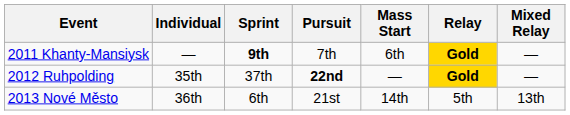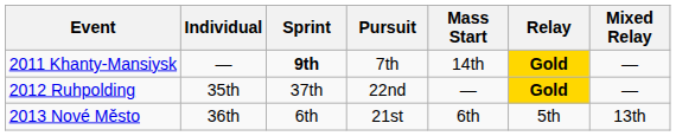 <table class="wikitable" style="text-align: center;">
 <tr bgcolor="cccccc">
 <th>Event</th>
 <th>Individual</th>
 <th>Sprint</th>
 <th>Pursuit</th>
 <th>Mass Start</th>
 <th>Relay</th>
 <th>Mixed Relay</th>
 </tr>
 <tr>
 <td align=left> <a href='#'>2011 Khanty-Mansiysk</a></td>
 <td align=center width="70">—</td>
 <td align=center width="70"><strong>9th</strong></td>
 <td align=center width="70">7th</td>
-<td align=center width="70">6th</td>
+<td align=center width="70">14th</td>
 <td bgcolor=gold width="70"><strong>Gold</strong></td>
 <td align=center width="70">—</td>
 </tr>
 <tr>
 <td align=left> <a href='#'>2012 Ruhpolding</a></td>
 <td align=center width="70">35th</td>
 <td align=center width="70">37th</td>
-<td align=center width="70"><strong>22nd</strong></td>
+<td align=center width="70">22nd</td>
 <td align=center width="70">—</td>
 <td bgcolor=gold width="70"><strong>Gold</strong></td>
 <td align=center width="70">—</td>
 </tr>
 <tr>
 <td align=left> <a href='#'>2013 Nové Město</a></td>
 <td align=center width="70">36th</td>
 <td align=center width="70">6th</td>
 <td align=center width="70">21st</td>
-<td align=center width="70">14th</td>
+<td align=center width="70">6th</td>
 <td align=center width="70">5th</td>
 <td align=center width="70">13th</td>
 </tr>
 </table>
